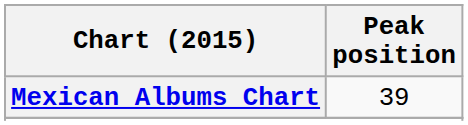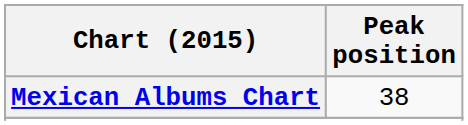 <table class="wikitable sortable plainrowheaders" style="text-align:center">
 <tr>
 <th>Chart (2015)</th>
 <th>Peak<br> position</th>
 </tr>
 <tr>
 <th scope="row"><a href='#'>Mexican Albums Chart</a></th>
-<td style="text-align:center;">39</td>
+<td style="text-align:center;">38</td>
 </tr>
 <tr>
 </tr>
 <tr>
 </tr>
 </table>
